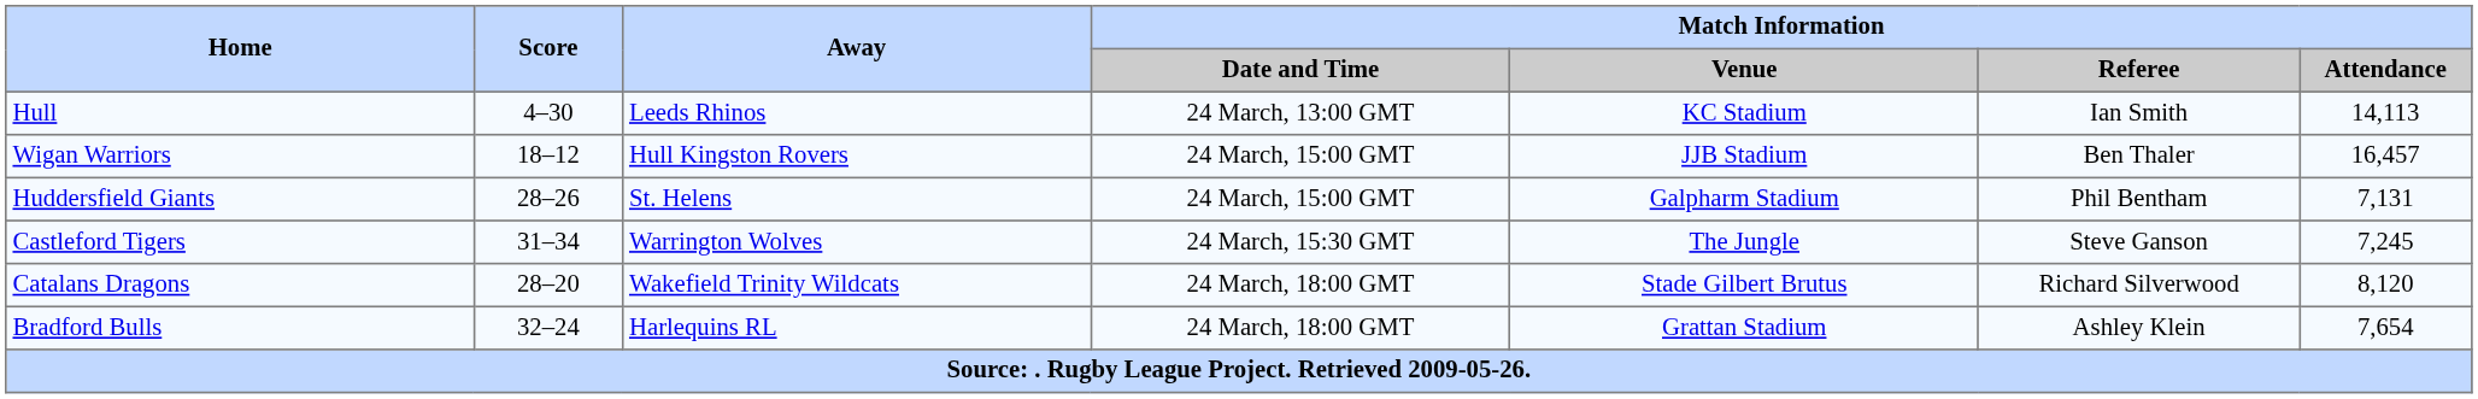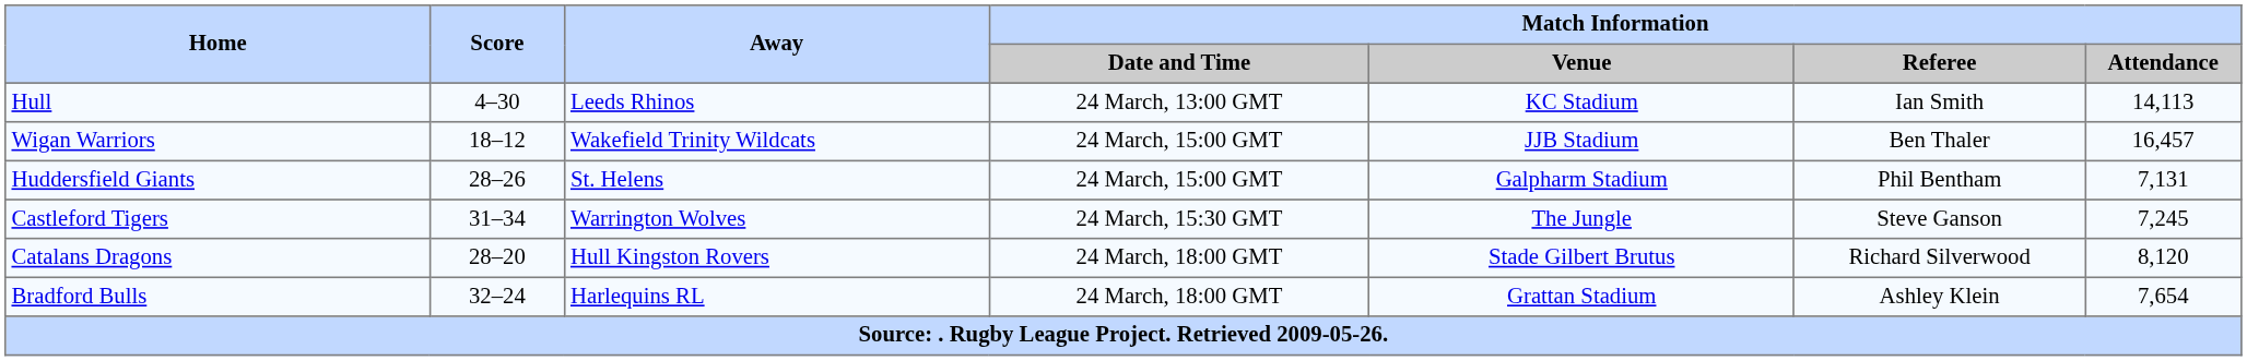 <table border=1 style="border-collapse:collapse; font-size:80%; text-align:center;" cellpadding=3 cellspacing=0 width=100%>
 <tr style="background:#c1d8ff;">
 <th rowspan="2" style="width:19%;">Home</th>
 <th rowspan="2" style="width:6%;">Score</th>
 <th rowspan="2" style="width:19%;">Away</th>
 <th colspan=6>Match Information</th>
 </tr>
 <tr style="background:#ccc;">
 <th width=17%>Date and Time</th>
 <th width=19%>Venue</th>
 <th width=13%>Referee</th>
 <th width=7%>Attendance</th>
 </tr>
 <tr style="background:#f5faff;">
 <td align=left> <a href='#'>Hull</a></td>
 <td>4–30</td>
 <td align=left> <a href='#'>Leeds Rhinos</a></td>
 <td>24 March, 13:00 GMT</td>
 <td><a href='#'>KC Stadium</a></td>
 <td>Ian Smith</td>
 <td>14,113</td>
 </tr>
 <tr style="background:#f5faff;">
 <td align=left> <a href='#'>Wigan Warriors</a></td>
 <td>18–12</td>
-<td align=left> <a href='#'>Hull Kingston Rovers</a></td>
+<td align=left> <a href='#'>Wakefield Trinity Wildcats</a></td>
 <td>24 March, 15:00 GMT</td>
 <td><a href='#'>JJB Stadium</a></td>
 <td>Ben Thaler</td>
 <td>16,457</td>
 </tr>
 <tr style="background:#f5faff;">
 <td align=left> <a href='#'>Huddersfield Giants</a></td>
 <td>28–26</td>
 <td align=left> <a href='#'>St. Helens</a></td>
 <td>24 March, 15:00 GMT</td>
 <td><a href='#'>Galpharm Stadium</a></td>
 <td>Phil Bentham</td>
 <td>7,131</td>
 </tr>
 <tr style="background:#f5faff;">
 <td align=left> <a href='#'>Castleford Tigers</a></td>
 <td>31–34</td>
 <td align=left> <a href='#'>Warrington Wolves</a></td>
 <td>24 March, 15:30 GMT</td>
 <td><a href='#'>The Jungle</a></td>
 <td>Steve Ganson</td>
 <td>7,245</td>
 </tr>
 <tr style="background:#f5faff;">
 <td align=left> <a href='#'>Catalans Dragons</a></td>
 <td>28–20</td>
-<td align=left> <a href='#'>Wakefield Trinity Wildcats</a></td>
+<td align=left> <a href='#'>Hull Kingston Rovers</a></td>
 <td>24 March, 18:00 GMT</td>
 <td><a href='#'>Stade Gilbert Brutus</a></td>
 <td>Richard Silverwood</td>
 <td>8,120</td>
 </tr>
 <tr style="background:#f5faff;">
 <td align=left> <a href='#'>Bradford Bulls</a></td>
 <td>32–24</td>
 <td align=left> <a href='#'>Harlequins RL</a></td>
 <td>24 March, 18:00 GMT</td>
 <td><a href='#'>Grattan Stadium</a></td>
 <td>Ashley Klein</td>
 <td>7,654</td>
 </tr>
 <tr style="background:#c1d8ff;">
 <th colspan=10>Source: . Rugby League Project. Retrieved 2009-05-26.</th>
 </tr>
 </table>
